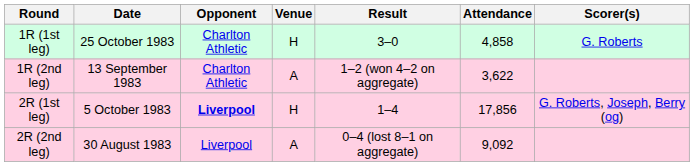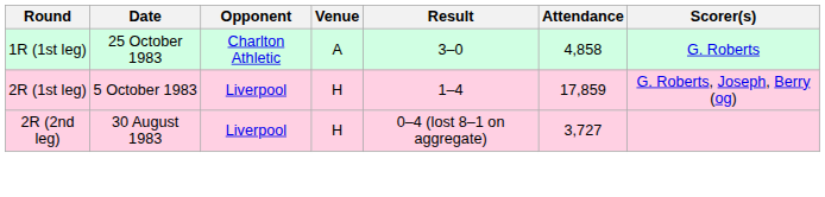 <table class="wikitable sortable" style="text-align:center;">
 <tr>
 <th>Round</th>
 <th>Date</th>
 <th>Opponent</th>
 <th>Venue</th>
 <th>Result</th>
 <th>Attendance</th>
 <th>Scorer(s)</th>
 </tr>
 <tr style="background:#d0ffe3;">
 <td>1R (1st leg)</td>
 <td>25 October 1983</td>
 <td><a href='#'>Charlton Athletic</a></td>
-<td>H</td>
+<td>A</td>
 <td>3–0</td>
 <td>4,858</td>
 <td><a href='#'>G. Roberts</a></td>
 </tr>
 <tr style="background:#ffd0e3;">
-<td>1R (2nd leg)</td>
-<td>13 September 1983</td>
-<td><a href='#'>Charlton Athletic</a></td>
-<td>A</td>
-<td>1–2 (won 4–2 on aggregate)</td>
-<td>3,622</td>
-<td></td>
-</tr>
-<tr style="background:#ffd0e3;">
 <td>2R (1st leg)</td>
 <td>5 October 1983</td>
-<td><strong><a href='#'>Liverpool</a></strong></td>
+<td><a href='#'>Liverpool</a></td>
 <td>H</td>
 <td>1–4</td>
-<td>17,856</td>
+<td>17,859</td>
 <td><a href='#'>G. Roberts</a>, <a href='#'>Joseph</a>, <a href='#'>Berry</a> (<a href='#'>og</a>)</td>
 </tr>
 <tr style="background:#ffd0e3;">
 <td>2R (2nd leg)</td>
 <td>30 August 1983</td>
 <td><a href='#'>Liverpool</a></td>
-<td>A</td>
+<td>H</td>
 <td>0–4 (lost 8–1 on aggregate)</td>
-<td>9,092</td>
+<td>3,727</td>
 <td></td>
 </tr>
 </table>
